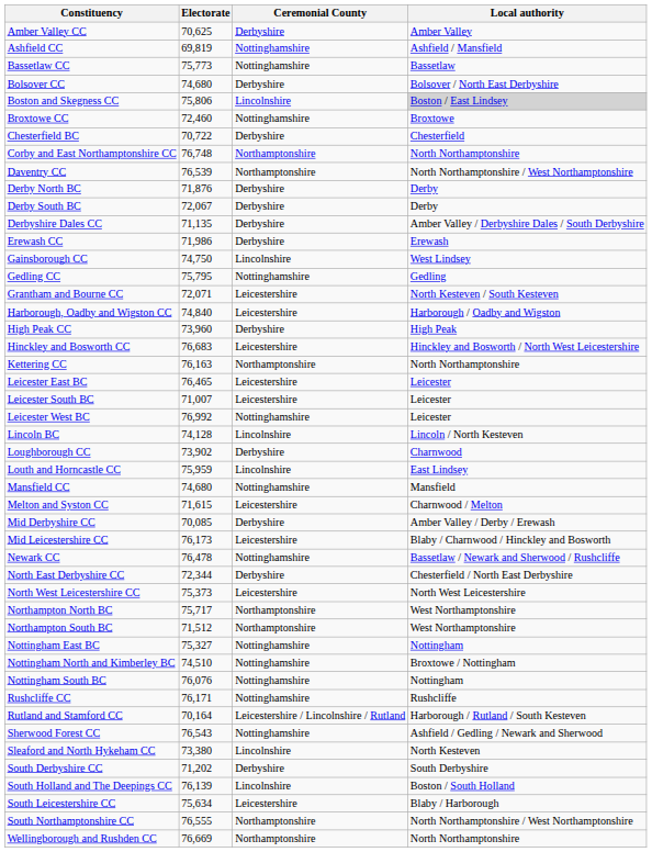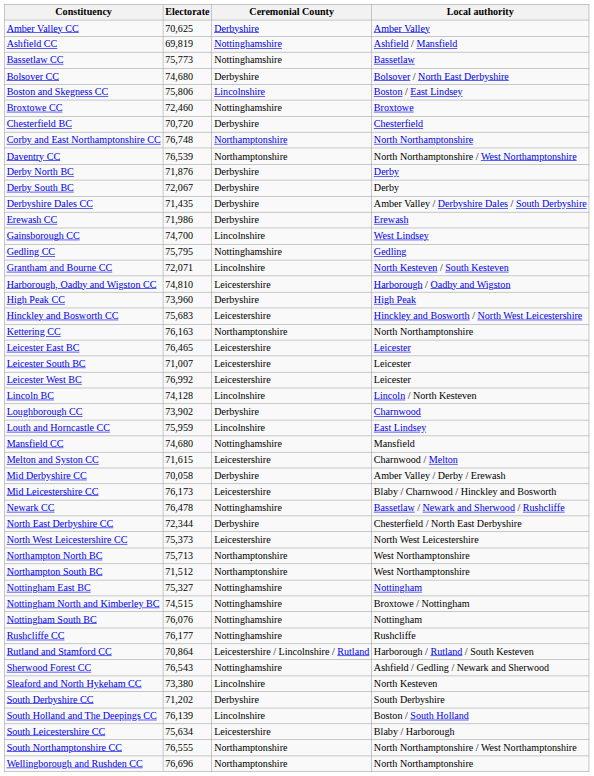 <table class="wikitable sortable">
 <tr>
 <th>Constituency</th>
 <th>Electorate</th>
 <th>Ceremonial County</th>
 <th>Local authority</th>
 </tr>
 <tr>
 <td><a href='#'>Amber Valley CC</a></td>
 <td>70,625</td>
 <td><a href='#'>Derbyshire</a></td>
 <td><a href='#'>Amber Valley</a></td>
 </tr>
 <tr>
 <td><a href='#'>Ashfield CC</a></td>
 <td>69,819</td>
 <td><a href='#'>Nottinghamshire</a></td>
 <td><a href='#'>Ashfield</a> / <a href='#'>Mansfield</a></td>
 </tr>
 <tr>
 <td><a href='#'>Bassetlaw CC</a></td>
 <td>75,773</td>
 <td>Nottinghamshire</td>
 <td><a href='#'>Bassetlaw</a></td>
 </tr>
 <tr>
 <td><a href='#'>Bolsover CC</a></td>
 <td>74,680</td>
 <td>Derbyshire</td>
 <td><a href='#'>Bolsover</a> / <a href='#'>North East Derbyshire</a></td>
 </tr>
 <tr>
 <td><a href='#'>Boston and Skegness CC</a></td>
 <td>75,806</td>
 <td><a href='#'>Lincolnshire</a></td>
-<td style="background: lightgrey;"><a href='#'>Boston</a> / <a href='#'>East Lindsey</a></td>
+<td><a href='#'>Boston</a> / <a href='#'>East Lindsey</a></td>
 </tr>
 <tr>
 <td><a href='#'>Broxtowe CC</a></td>
 <td>72,460</td>
 <td>Nottinghamshire</td>
 <td><a href='#'>Broxtowe</a></td>
 </tr>
 <tr>
 <td><a href='#'>Chesterfield BC</a></td>
-<td>70,722</td>
+<td>70,720</td>
 <td>Derbyshire</td>
 <td><a href='#'>Chesterfield</a></td>
 </tr>
 <tr>
 <td><a href='#'>Corby and East Northamptonshire CC</a></td>
 <td>76,748</td>
 <td><a href='#'>Northamptonshire</a></td>
 <td><a href='#'>North Northamptonshire</a></td>
 </tr>
 <tr>
 <td><a href='#'>Daventry CC</a></td>
 <td>76,539</td>
 <td>Northamptonshire</td>
 <td>North Northamptonshire / <a href='#'>West Northamptonshire</a></td>
 </tr>
 <tr>
 <td><a href='#'>Derby North BC</a></td>
 <td>71,876</td>
 <td>Derbyshire</td>
 <td><a href='#'>Derby</a></td>
 </tr>
 <tr>
 <td><a href='#'>Derby South BC</a></td>
 <td>72,067</td>
 <td>Derbyshire</td>
 <td>Derby</td>
 </tr>
 <tr>
 <td><a href='#'>Derbyshire Dales CC</a></td>
-<td>71,135</td>
+<td>71,435</td>
 <td>Derbyshire</td>
 <td>Amber Valley / <a href='#'>Derbyshire Dales</a> / <a href='#'>South Derbyshire</a></td>
 </tr>
 <tr>
 <td><a href='#'>Erewash CC</a></td>
 <td>71,986</td>
 <td>Derbyshire</td>
 <td><a href='#'>Erewash</a></td>
 </tr>
 <tr>
 <td><a href='#'>Gainsborough CC</a></td>
-<td>74,750</td>
+<td>74,700</td>
 <td>Lincolnshire</td>
 <td><a href='#'>West Lindsey</a></td>
 </tr>
 <tr>
 <td><a href='#'>Gedling CC</a></td>
 <td>75,795</td>
 <td>Nottinghamshire</td>
 <td><a href='#'>Gedling</a></td>
 </tr>
 <tr>
 <td><a href='#'>Grantham and Bourne CC</a></td>
 <td>72,071</td>
-<td>Leicestershire</td>
+<td>Lincolnshire</td>
 <td><a href='#'>North Kesteven</a> / <a href='#'>South Kesteven</a></td>
 </tr>
 <tr>
 <td><a href='#'>Harborough, Oadby and Wigston CC</a></td>
-<td>74,840</td>
+<td>74,810</td>
 <td>Leicestershire</td>
 <td><a href='#'>Harborough</a> / <a href='#'>Oadby and Wigston</a></td>
 </tr>
 <tr>
 <td><a href='#'>High Peak CC</a></td>
 <td>73,960</td>
 <td>Derbyshire</td>
 <td><a href='#'>High Peak</a></td>
 </tr>
 <tr>
 <td><a href='#'>Hinckley and Bosworth CC</a></td>
-<td>76,683</td>
+<td>75,683</td>
 <td>Leicestershire</td>
 <td><a href='#'>Hinckley and Bosworth</a> / <a href='#'>North West Leicestershire</a></td>
 </tr>
 <tr>
 <td><a href='#'>Kettering CC</a></td>
 <td>76,163</td>
 <td>Northamptonshire</td>
 <td>North Northamptonshire</td>
 </tr>
 <tr>
 <td><a href='#'>Leicester East BC</a></td>
 <td>76,465</td>
 <td>Leicestershire</td>
 <td><a href='#'>Leicester</a></td>
 </tr>
 <tr>
 <td><a href='#'>Leicester South BC</a></td>
 <td>71,007</td>
 <td>Leicestershire</td>
 <td>Leicester</td>
 </tr>
 <tr>
 <td><a href='#'>Leicester West BC</a></td>
 <td>76,992</td>
-<td>Nottinghamshire</td>
+<td>Leicestershire</td>
 <td>Leicester</td>
 </tr>
 <tr>
 <td><a href='#'>Lincoln BC</a></td>
 <td>74,128</td>
 <td>Lincolnshire</td>
 <td><a href='#'>Lincoln</a> / North Kesteven</td>
 </tr>
 <tr>
 <td><a href='#'>Loughborough CC</a></td>
 <td>73,902</td>
 <td>Derbyshire</td>
 <td><a href='#'>Charnwood</a></td>
 </tr>
 <tr>
 <td><a href='#'>Louth and Horncastle CC</a></td>
 <td>75,959</td>
 <td>Lincolnshire</td>
 <td><a href='#'>East Lindsey</a></td>
 </tr>
 <tr>
 <td><a href='#'>Mansfield CC</a></td>
 <td>74,680</td>
 <td>Nottinghamshire</td>
 <td>Mansfield</td>
 </tr>
 <tr>
 <td><a href='#'>Melton and Syston CC</a></td>
 <td>71,615</td>
 <td>Leicestershire</td>
 <td>Charnwood / <a href='#'>Melton</a></td>
 </tr>
 <tr>
 <td><a href='#'>Mid Derbyshire CC</a></td>
-<td>70,085</td>
+<td>70,058</td>
 <td>Derbyshire</td>
 <td>Amber Valley / Derby / Erewash</td>
 </tr>
 <tr>
 <td><a href='#'>Mid Leicestershire CC</a></td>
 <td>76,173</td>
 <td>Leicestershire</td>
 <td>Blaby / Charnwood / Hinckley and Bosworth</td>
 </tr>
 <tr>
 <td><a href='#'>Newark CC</a></td>
 <td>76,478</td>
 <td>Nottinghamshire</td>
 <td><a href='#'>Bassetlaw</a> / <a href='#'>Newark and Sherwood</a> / <a href='#'>Rushcliffe</a></td>
 </tr>
 <tr>
 <td><a href='#'>North East Derbyshire CC</a></td>
 <td>72,344</td>
 <td>Derbyshire</td>
 <td>Chesterfield / North East Derbyshire</td>
 </tr>
 <tr>
 <td><a href='#'>North West Leicestershire CC</a></td>
 <td>75,373</td>
 <td>Leicestershire</td>
 <td>North West Leicestershire</td>
 </tr>
 <tr>
 <td><a href='#'>Northampton North BC</a></td>
-<td>75,717</td>
+<td>75,713</td>
 <td>Northamptonshire</td>
 <td>West Northamptonshire</td>
 </tr>
 <tr>
 <td><a href='#'>Northampton South BC</a></td>
 <td>71,512</td>
 <td>Northamptonshire</td>
 <td>West Northamptonshire</td>
 </tr>
 <tr>
 <td><a href='#'>Nottingham East BC</a></td>
 <td>75,327</td>
 <td>Nottinghamshire</td>
 <td><a href='#'>Nottingham</a></td>
 </tr>
 <tr>
 <td><a href='#'>Nottingham North and Kimberley BC</a></td>
-<td>74,510</td>
+<td>74,515</td>
 <td>Nottinghamshire</td>
 <td>Broxtowe / Nottingham</td>
 </tr>
 <tr>
 <td><a href='#'>Nottingham South BC</a></td>
 <td>76,076</td>
 <td>Nottinghamshire</td>
 <td>Nottingham</td>
 </tr>
 <tr>
 <td><a href='#'>Rushcliffe CC</a></td>
-<td>76,171</td>
+<td>76,177</td>
 <td>Nottinghamshire</td>
 <td>Rushcliffe</td>
 </tr>
 <tr>
 <td><a href='#'>Rutland and Stamford CC</a></td>
-<td>70,164</td>
+<td>70,864</td>
 <td>Leicestershire / Lincolnshire / <a href='#'>Rutland</a></td>
 <td>Harborough / <a href='#'>Rutland</a> / South Kesteven</td>
 </tr>
 <tr>
 <td><a href='#'>Sherwood Forest CC</a></td>
 <td>76,543</td>
 <td>Nottinghamshire</td>
 <td>Ashfield / Gedling / Newark and Sherwood</td>
 </tr>
 <tr>
 <td><a href='#'>Sleaford and North Hykeham CC</a></td>
 <td>73,380</td>
 <td>Lincolnshire</td>
 <td>North Kesteven</td>
 </tr>
 <tr>
 <td><a href='#'>South Derbyshire CC</a></td>
 <td>71,202</td>
 <td>Derbyshire</td>
 <td>South Derbyshire</td>
 </tr>
 <tr>
 <td><a href='#'>South Holland and The Deepings CC</a></td>
 <td>76,139</td>
 <td>Lincolnshire</td>
 <td>Boston / <a href='#'>South Holland</a></td>
 </tr>
 <tr>
 <td><a href='#'>South Leicestershire CC</a></td>
 <td>75,634</td>
 <td>Leicestershire</td>
 <td>Blaby / Harborough</td>
 </tr>
 <tr>
 <td><a href='#'>South Northamptonshire CC</a></td>
 <td>76,555</td>
 <td>Northamptonshire</td>
 <td>North Northamptonshire / West Northamptonshire</td>
 </tr>
 <tr>
 <td><a href='#'>Wellingborough and Rushden CC</a></td>
-<td>76,669</td>
+<td>76,696</td>
 <td>Northamptonshire</td>
 <td>North Northamptonshire</td>
 </tr>
 </table>
